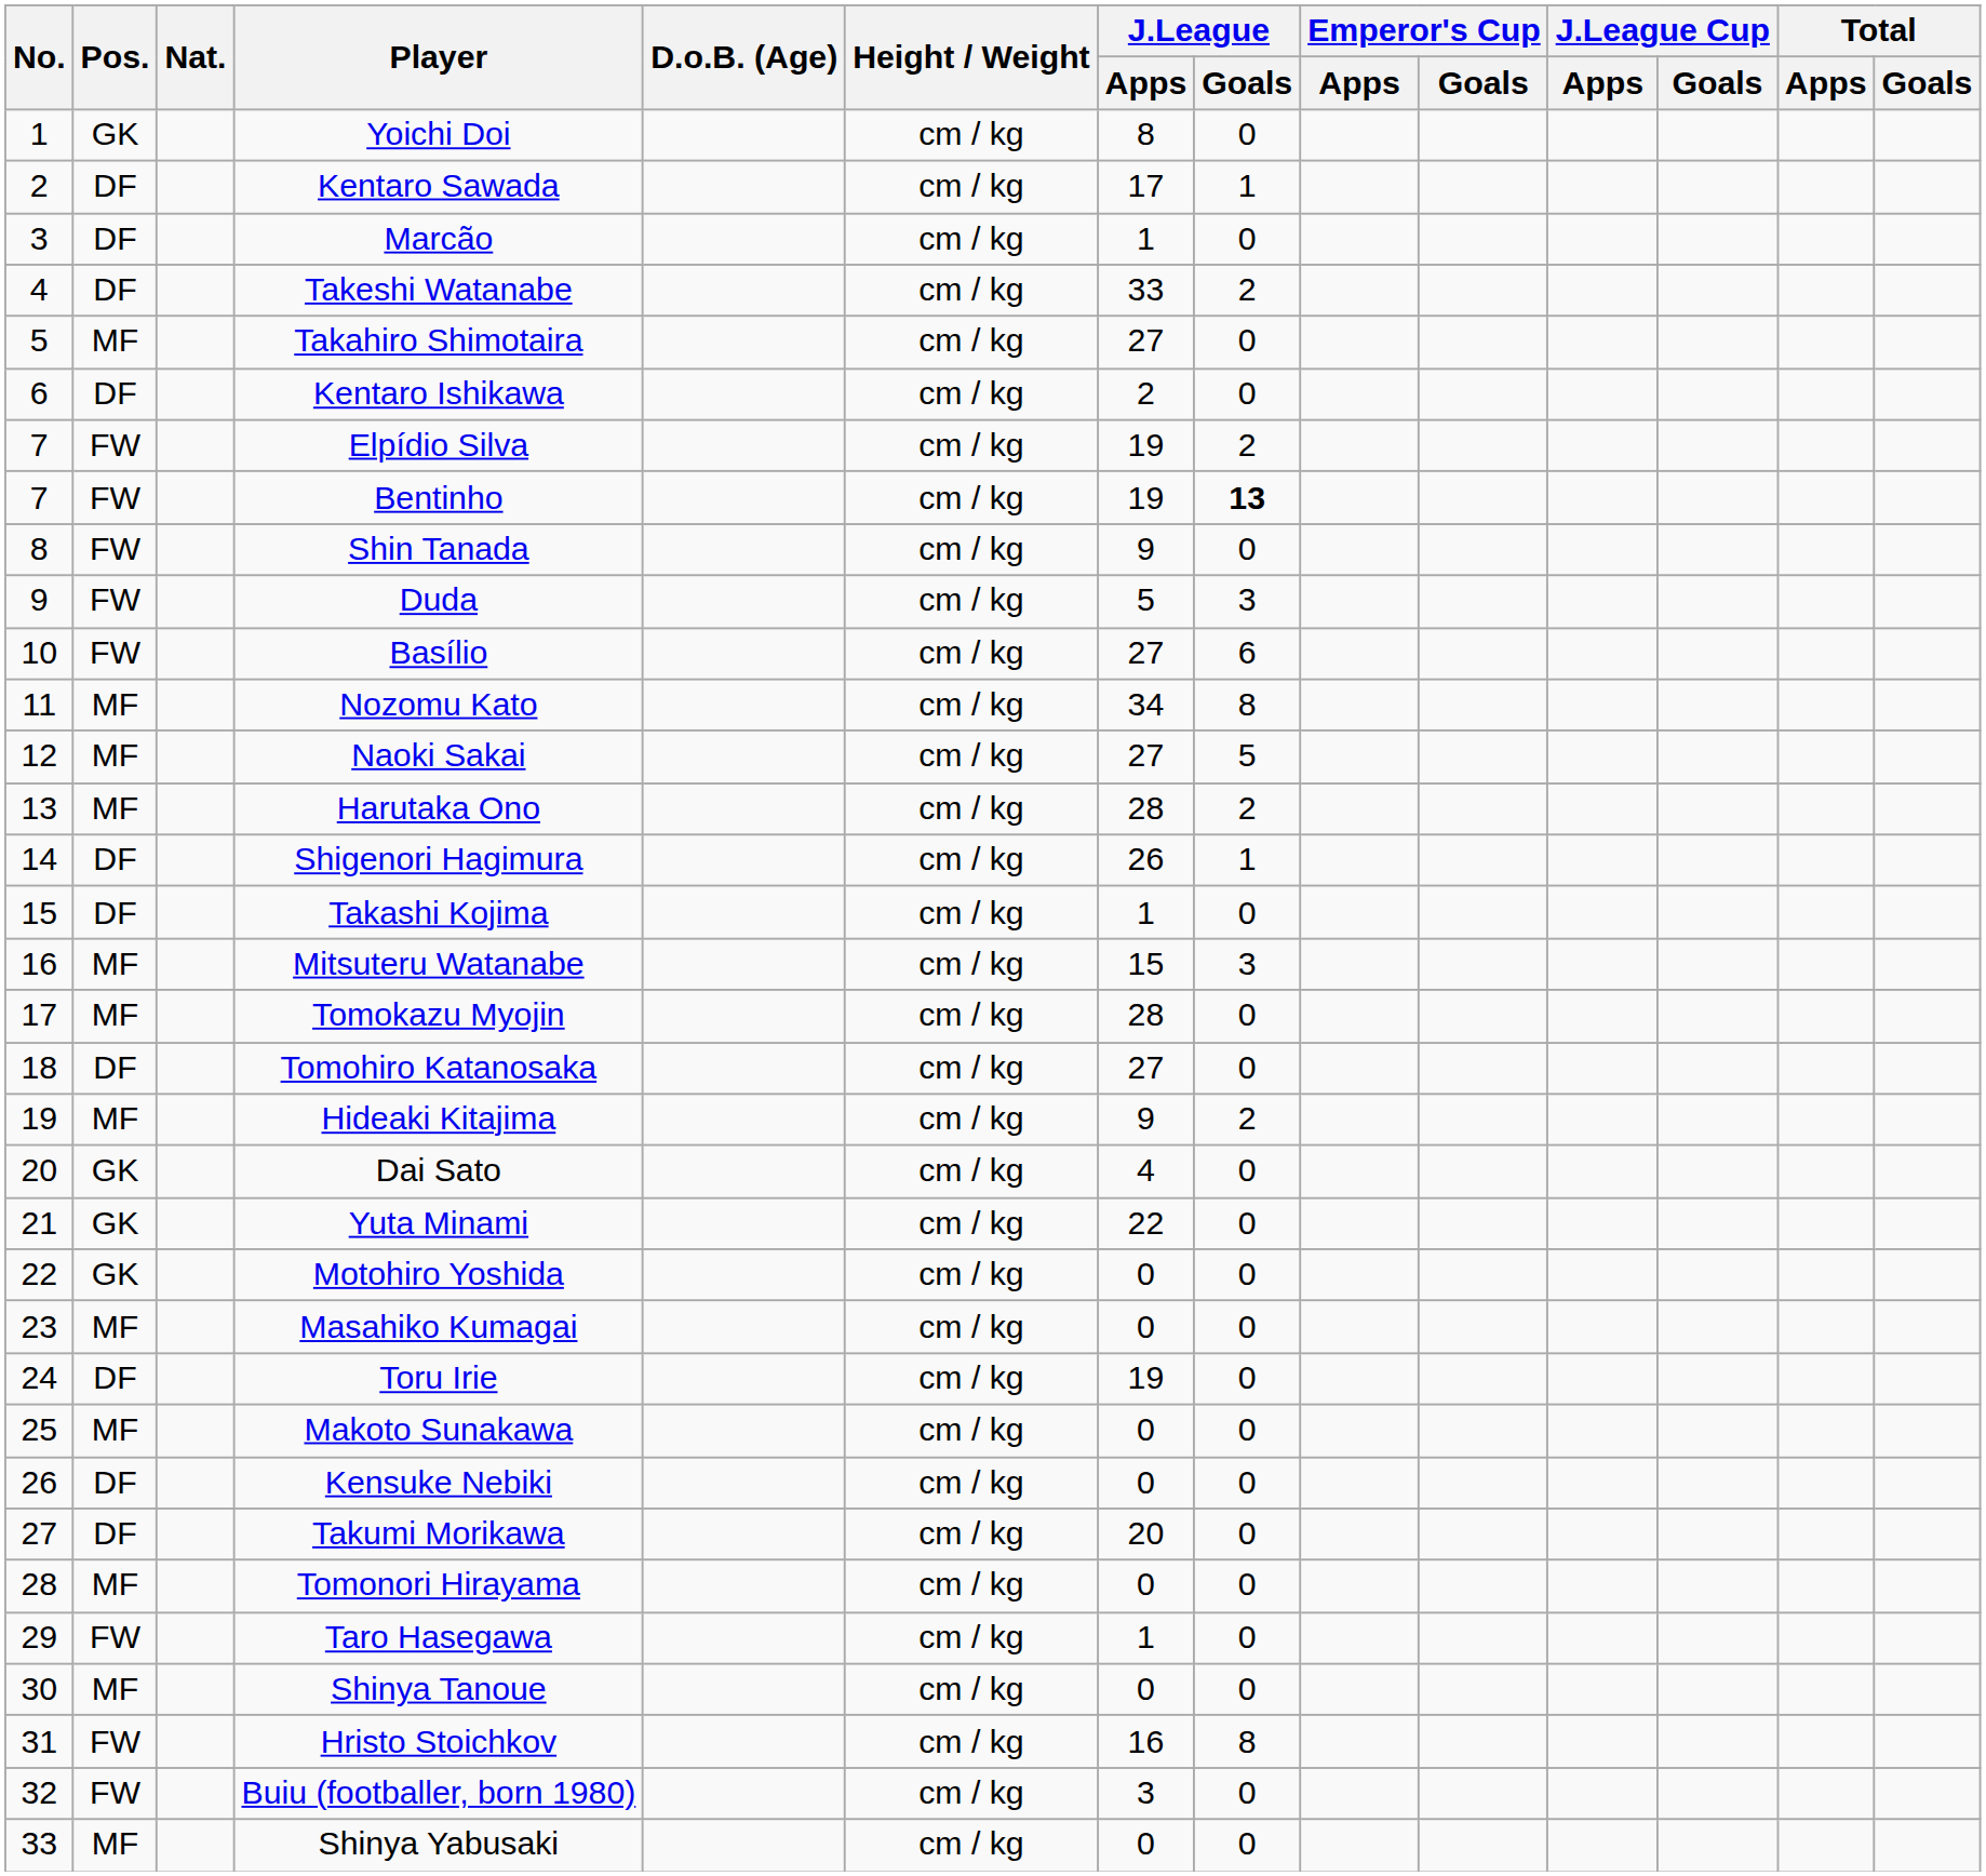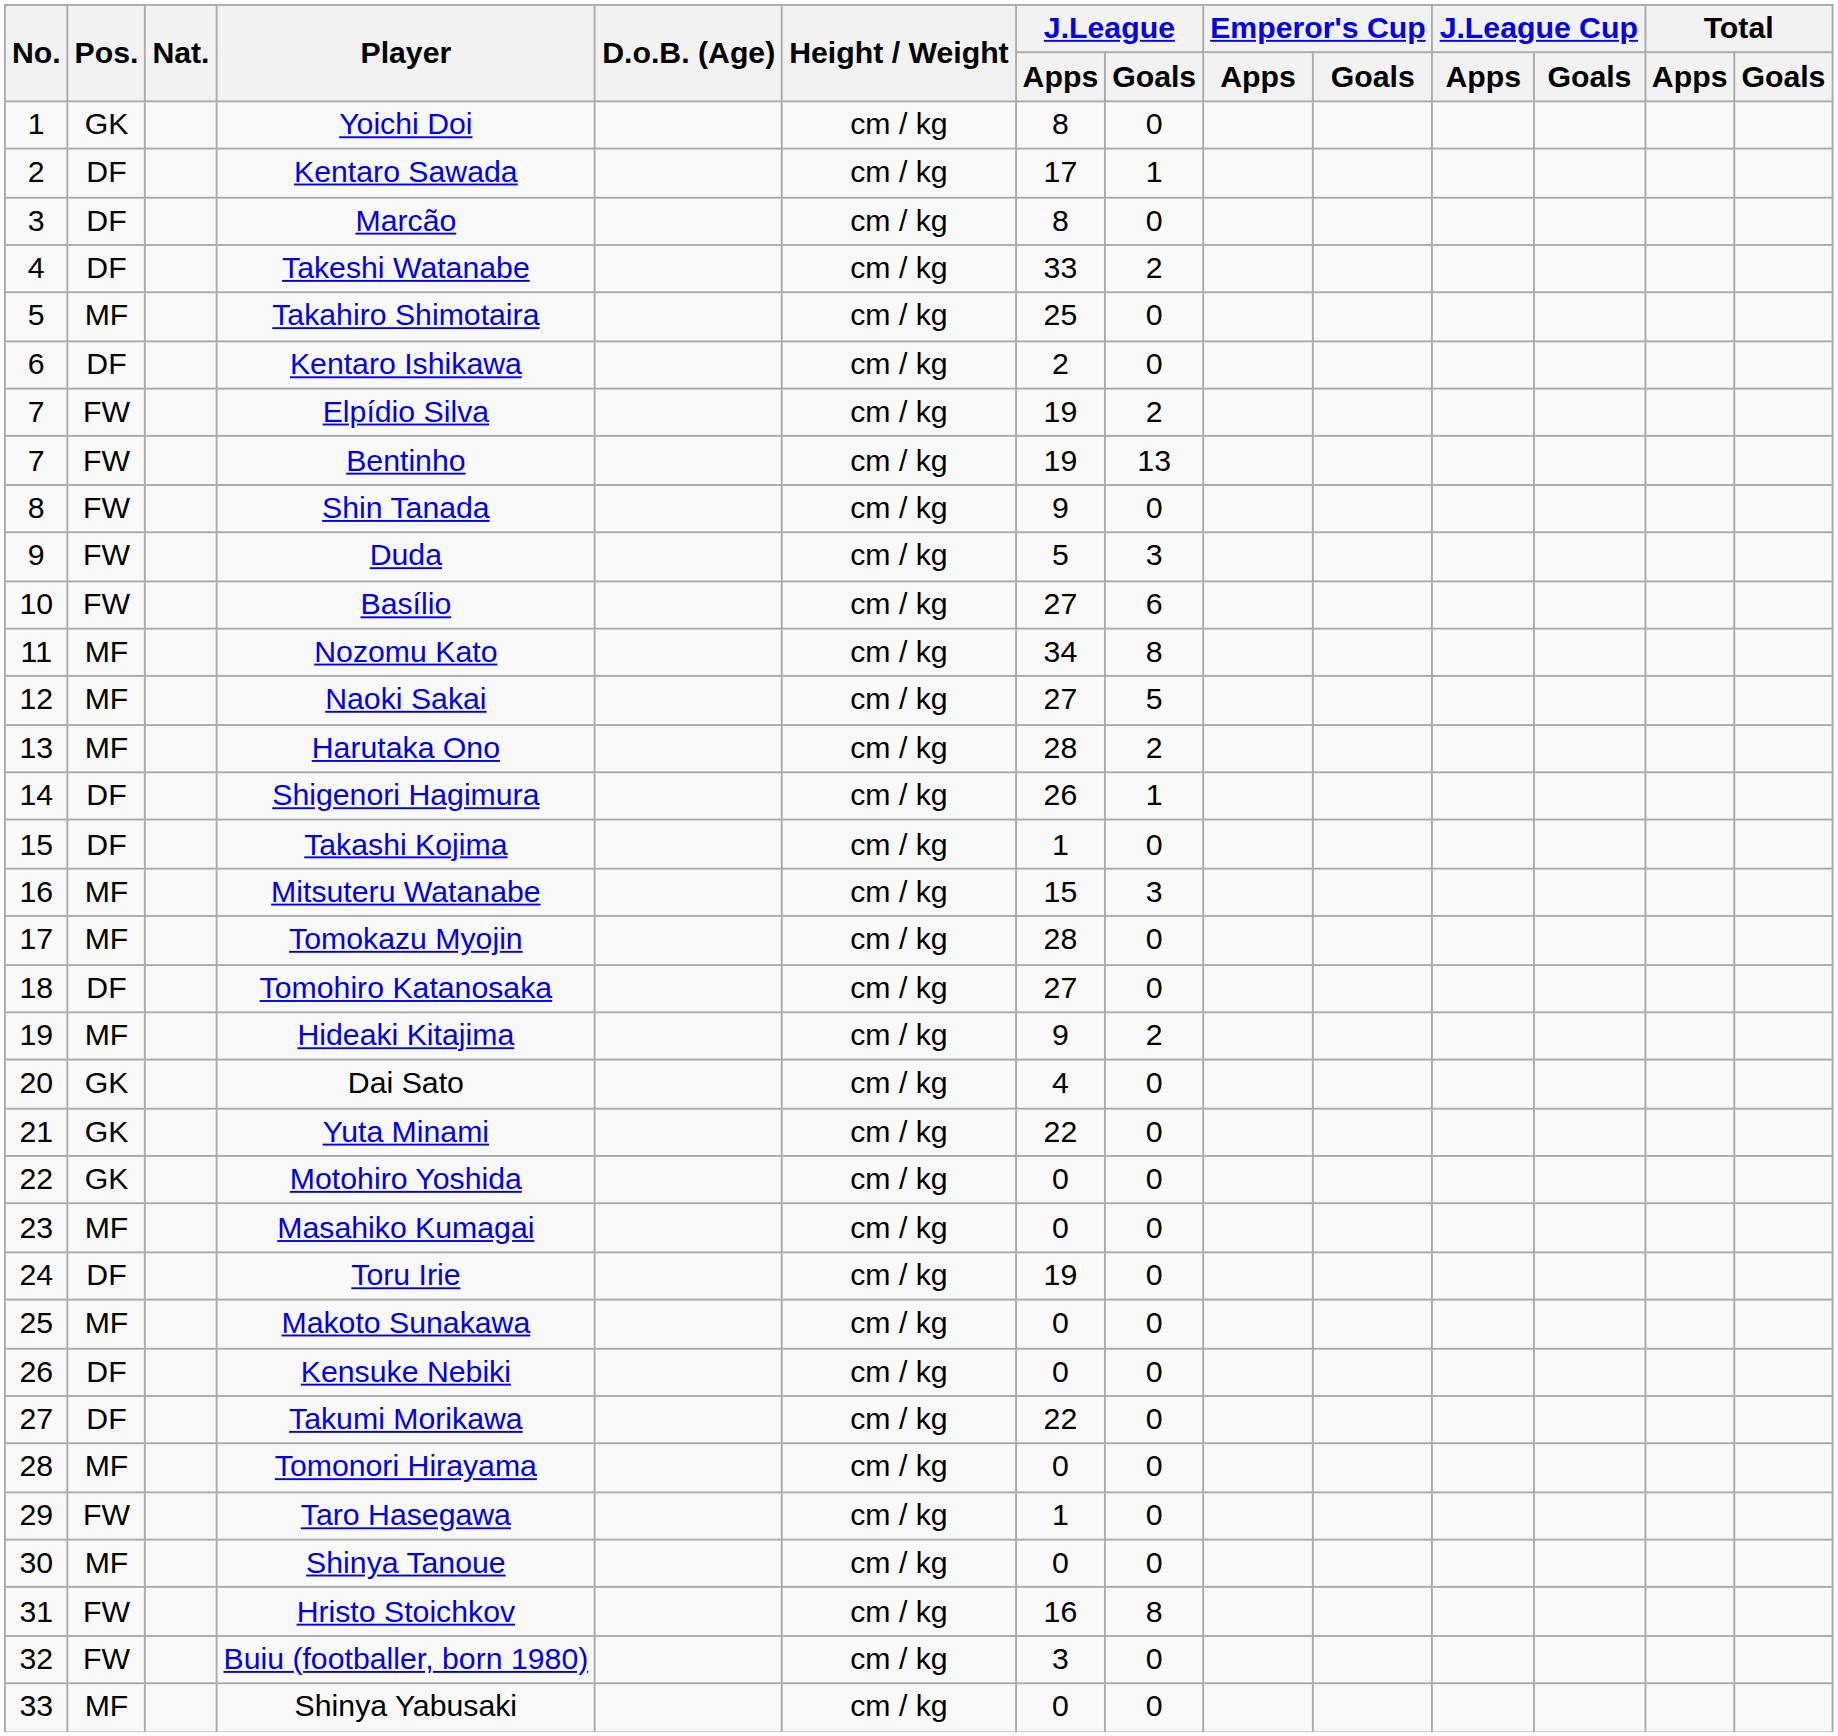 <table class="wikitable" style="text-align:center;">
 <tr>
 <th rowspan="2">No.</th>
 <th rowspan="2">Pos.</th>
 <th rowspan="2">Nat.</th>
 <th rowspan="2">Player</th>
 <th rowspan="2">D.o.B. (Age)</th>
 <th rowspan="2">Height / Weight</th>
 <th colspan="2"><a href='#'>J.League</a></th>
 <th colspan="2"><a href='#'>Emperor's Cup</a></th>
 <th colspan="2"><a href='#'>J.League Cup</a></th>
 <th colspan="2">Total</th>
 </tr>
 <tr>
 <th>Apps</th>
 <th>Goals</th>
 <th>Apps</th>
 <th>Goals</th>
 <th>Apps</th>
 <th>Goals</th>
 <th>Apps</th>
 <th>Goals</th>
 </tr>
 <tr>
 <td>1</td>
 <td>GK</td>
 <td></td>
 <td><a href='#'>Yoichi Doi</a></td>
 <td></td>
 <td>cm / kg</td>
 <td>8</td>
 <td>0</td>
 <td></td>
 <td></td>
 <td></td>
 <td></td>
 <td></td>
 <td></td>
 </tr>
 <tr>
 <td>2</td>
 <td>DF</td>
 <td></td>
 <td><a href='#'>Kentaro Sawada</a></td>
 <td></td>
 <td>cm / kg</td>
 <td>17</td>
 <td>1</td>
 <td></td>
 <td></td>
 <td></td>
 <td></td>
 <td></td>
 <td></td>
 </tr>
 <tr>
 <td>3</td>
 <td>DF</td>
 <td></td>
 <td><a href='#'>Marcão</a></td>
 <td></td>
 <td>cm / kg</td>
-<td>1</td>
+<td>8</td>
 <td>0</td>
 <td></td>
 <td></td>
 <td></td>
 <td></td>
 <td></td>
 <td></td>
 </tr>
 <tr>
 <td>4</td>
 <td>DF</td>
 <td></td>
 <td><a href='#'>Takeshi Watanabe</a></td>
 <td></td>
 <td>cm / kg</td>
 <td>33</td>
 <td>2</td>
 <td></td>
 <td></td>
 <td></td>
 <td></td>
 <td></td>
 <td></td>
 </tr>
 <tr>
 <td>5</td>
 <td>MF</td>
 <td></td>
 <td><a href='#'>Takahiro Shimotaira</a></td>
 <td></td>
 <td>cm / kg</td>
-<td>27</td>
+<td>25</td>
 <td>0</td>
 <td></td>
 <td></td>
 <td></td>
 <td></td>
 <td></td>
 <td></td>
 </tr>
 <tr>
 <td>6</td>
 <td>DF</td>
 <td></td>
 <td><a href='#'>Kentaro Ishikawa</a></td>
 <td></td>
 <td>cm / kg</td>
 <td>2</td>
 <td>0</td>
 <td></td>
 <td></td>
 <td></td>
 <td></td>
 <td></td>
 <td></td>
 </tr>
 <tr>
 <td>7</td>
 <td>FW</td>
 <td></td>
 <td><a href='#'>Elpídio Silva</a></td>
 <td></td>
 <td>cm / kg</td>
 <td>19</td>
 <td>2</td>
 <td></td>
 <td></td>
 <td></td>
 <td></td>
 <td></td>
 <td></td>
 </tr>
 <tr>
 <td>7</td>
 <td>FW</td>
 <td></td>
 <td><a href='#'>Bentinho</a></td>
 <td></td>
 <td>cm / kg</td>
 <td>19</td>
-<td><strong>13</strong></td>
+<td>13</td>
 <td></td>
 <td></td>
 <td></td>
 <td></td>
 <td></td>
 <td></td>
 </tr>
 <tr>
 <td>8</td>
 <td>FW</td>
 <td></td>
 <td><a href='#'>Shin Tanada</a></td>
 <td></td>
 <td>cm / kg</td>
 <td>9</td>
 <td>0</td>
 <td></td>
 <td></td>
 <td></td>
 <td></td>
 <td></td>
 <td></td>
 </tr>
 <tr>
 <td>9</td>
 <td>FW</td>
 <td></td>
 <td><a href='#'>Duda</a></td>
 <td></td>
 <td>cm / kg</td>
 <td>5</td>
 <td>3</td>
 <td></td>
 <td></td>
 <td></td>
 <td></td>
 <td></td>
 <td></td>
 </tr>
 <tr>
 <td>10</td>
 <td>FW</td>
 <td></td>
 <td><a href='#'>Basílio</a></td>
 <td></td>
 <td>cm / kg</td>
 <td>27</td>
 <td>6</td>
 <td></td>
 <td></td>
 <td></td>
 <td></td>
 <td></td>
 <td></td>
 </tr>
 <tr>
 <td>11</td>
 <td>MF</td>
 <td></td>
 <td><a href='#'>Nozomu Kato</a></td>
 <td></td>
 <td>cm / kg</td>
 <td>34</td>
 <td>8</td>
 <td></td>
 <td></td>
 <td></td>
 <td></td>
 <td></td>
 <td></td>
 </tr>
 <tr>
 <td>12</td>
 <td>MF</td>
 <td></td>
 <td><a href='#'>Naoki Sakai</a></td>
 <td></td>
 <td>cm / kg</td>
 <td>27</td>
 <td>5</td>
 <td></td>
 <td></td>
 <td></td>
 <td></td>
 <td></td>
 <td></td>
 </tr>
 <tr>
 <td>13</td>
 <td>MF</td>
 <td></td>
 <td><a href='#'>Harutaka Ono</a></td>
 <td></td>
 <td>cm / kg</td>
 <td>28</td>
 <td>2</td>
 <td></td>
 <td></td>
 <td></td>
 <td></td>
 <td></td>
 <td></td>
 </tr>
 <tr>
 <td>14</td>
 <td>DF</td>
 <td></td>
 <td><a href='#'>Shigenori Hagimura</a></td>
 <td></td>
 <td>cm / kg</td>
 <td>26</td>
 <td>1</td>
 <td></td>
 <td></td>
 <td></td>
 <td></td>
 <td></td>
 <td></td>
 </tr>
 <tr>
 <td>15</td>
 <td>DF</td>
 <td></td>
 <td><a href='#'>Takashi Kojima</a></td>
 <td></td>
 <td>cm / kg</td>
 <td>1</td>
 <td>0</td>
 <td></td>
 <td></td>
 <td></td>
 <td></td>
 <td></td>
 <td></td>
 </tr>
 <tr>
 <td>16</td>
 <td>MF</td>
 <td></td>
 <td><a href='#'>Mitsuteru Watanabe</a></td>
 <td></td>
 <td>cm / kg</td>
 <td>15</td>
 <td>3</td>
 <td></td>
 <td></td>
 <td></td>
 <td></td>
 <td></td>
 <td></td>
 </tr>
 <tr>
 <td>17</td>
 <td>MF</td>
 <td></td>
 <td><a href='#'>Tomokazu Myojin</a></td>
 <td></td>
 <td>cm / kg</td>
 <td>28</td>
 <td>0</td>
 <td></td>
 <td></td>
 <td></td>
 <td></td>
 <td></td>
 <td></td>
 </tr>
 <tr>
 <td>18</td>
 <td>DF</td>
 <td></td>
 <td><a href='#'>Tomohiro Katanosaka</a></td>
 <td></td>
 <td>cm / kg</td>
 <td>27</td>
 <td>0</td>
 <td></td>
 <td></td>
 <td></td>
 <td></td>
 <td></td>
 <td></td>
 </tr>
 <tr>
 <td>19</td>
 <td>MF</td>
 <td></td>
 <td><a href='#'>Hideaki Kitajima</a></td>
 <td></td>
 <td>cm / kg</td>
 <td>9</td>
 <td>2</td>
 <td></td>
 <td></td>
 <td></td>
 <td></td>
 <td></td>
 <td></td>
 </tr>
 <tr>
 <td>20</td>
 <td>GK</td>
 <td></td>
 <td>Dai Sato</td>
 <td></td>
 <td>cm / kg</td>
 <td>4</td>
 <td>0</td>
 <td></td>
 <td></td>
 <td></td>
 <td></td>
 <td></td>
 <td></td>
 </tr>
 <tr>
 <td>21</td>
 <td>GK</td>
 <td></td>
 <td><a href='#'>Yuta Minami</a></td>
 <td></td>
 <td>cm / kg</td>
 <td>22</td>
 <td>0</td>
 <td></td>
 <td></td>
 <td></td>
 <td></td>
 <td></td>
 <td></td>
 </tr>
 <tr>
 <td>22</td>
 <td>GK</td>
 <td></td>
 <td><a href='#'>Motohiro Yoshida</a></td>
 <td></td>
 <td>cm / kg</td>
 <td>0</td>
 <td>0</td>
 <td></td>
 <td></td>
 <td></td>
 <td></td>
 <td></td>
 <td></td>
 </tr>
 <tr>
 <td>23</td>
 <td>MF</td>
 <td></td>
 <td><a href='#'>Masahiko Kumagai</a></td>
 <td></td>
 <td>cm / kg</td>
 <td>0</td>
 <td>0</td>
 <td></td>
 <td></td>
 <td></td>
 <td></td>
 <td></td>
 <td></td>
 </tr>
 <tr>
 <td>24</td>
 <td>DF</td>
 <td></td>
 <td><a href='#'>Toru Irie</a></td>
 <td></td>
 <td>cm / kg</td>
 <td>19</td>
 <td>0</td>
 <td></td>
 <td></td>
 <td></td>
 <td></td>
 <td></td>
 <td></td>
 </tr>
 <tr>
 <td>25</td>
 <td>MF</td>
 <td></td>
 <td><a href='#'>Makoto Sunakawa</a></td>
 <td></td>
 <td>cm / kg</td>
 <td>0</td>
 <td>0</td>
 <td></td>
 <td></td>
 <td></td>
 <td></td>
 <td></td>
 <td></td>
 </tr>
 <tr>
 <td>26</td>
 <td>DF</td>
 <td></td>
 <td><a href='#'>Kensuke Nebiki</a></td>
 <td></td>
 <td>cm / kg</td>
 <td>0</td>
 <td>0</td>
 <td></td>
 <td></td>
 <td></td>
 <td></td>
 <td></td>
 <td></td>
 </tr>
 <tr>
 <td>27</td>
 <td>DF</td>
 <td></td>
 <td><a href='#'>Takumi Morikawa</a></td>
 <td></td>
 <td>cm / kg</td>
-<td>20</td>
+<td>22</td>
 <td>0</td>
 <td></td>
 <td></td>
 <td></td>
 <td></td>
 <td></td>
 <td></td>
 </tr>
 <tr>
 <td>28</td>
 <td>MF</td>
 <td></td>
 <td><a href='#'>Tomonori Hirayama</a></td>
 <td></td>
 <td>cm / kg</td>
 <td>0</td>
 <td>0</td>
 <td></td>
 <td></td>
 <td></td>
 <td></td>
 <td></td>
 <td></td>
 </tr>
 <tr>
 <td>29</td>
 <td>FW</td>
 <td></td>
 <td><a href='#'>Taro Hasegawa</a></td>
 <td></td>
 <td>cm / kg</td>
 <td>1</td>
 <td>0</td>
 <td></td>
 <td></td>
 <td></td>
 <td></td>
 <td></td>
 <td></td>
 </tr>
 <tr>
 <td>30</td>
 <td>MF</td>
 <td></td>
 <td><a href='#'>Shinya Tanoue</a></td>
 <td></td>
 <td>cm / kg</td>
 <td>0</td>
 <td>0</td>
 <td></td>
 <td></td>
 <td></td>
 <td></td>
 <td></td>
 <td></td>
 </tr>
 <tr>
 <td>31</td>
 <td>FW</td>
 <td></td>
 <td><a href='#'>Hristo Stoichkov</a></td>
 <td></td>
 <td>cm / kg</td>
 <td>16</td>
 <td>8</td>
 <td></td>
 <td></td>
 <td></td>
 <td></td>
 <td></td>
 <td></td>
 </tr>
 <tr>
 <td>32</td>
 <td>FW</td>
 <td></td>
 <td><a href='#'>Buiu (footballer, born 1980)</a></td>
 <td></td>
 <td>cm / kg</td>
 <td>3</td>
 <td>0</td>
 <td></td>
 <td></td>
 <td></td>
 <td></td>
 <td></td>
 <td></td>
 </tr>
 <tr>
 <td>33</td>
 <td>MF</td>
 <td></td>
 <td>Shinya Yabusaki</td>
 <td></td>
 <td>cm / kg</td>
 <td>0</td>
 <td>0</td>
 <td></td>
 <td></td>
 <td></td>
 <td></td>
 <td></td>
 <td></td>
 </tr>
 </table>
